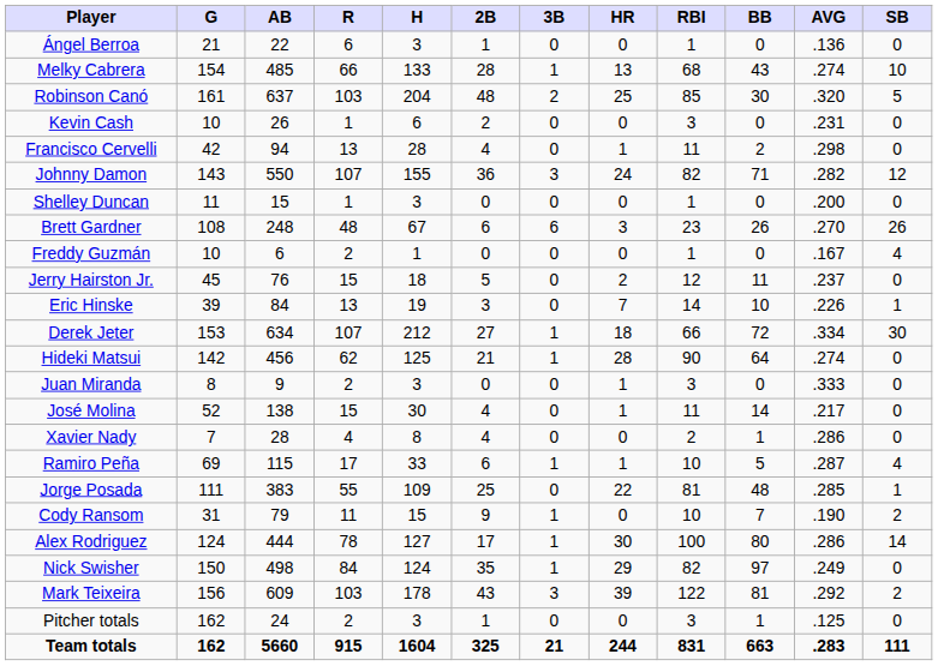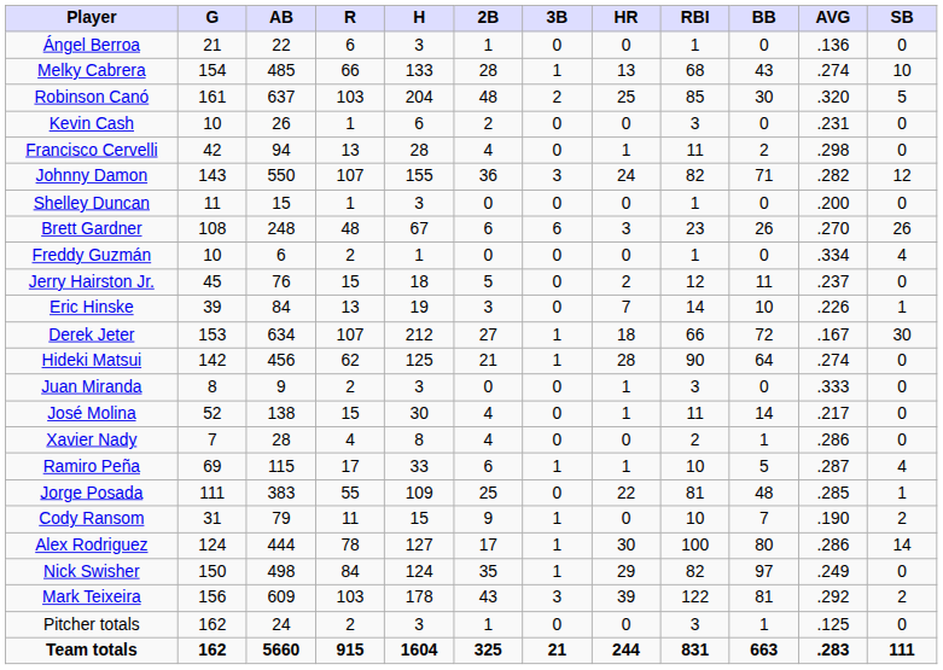 <table class="wikitable sortable">
 <tr>
 <th style="background:#ddf; width:15%;">Player</th>
 <th style="background:#ddf; width:6%;">G</th>
 <th style="background:#ddf; width:6%;">AB</th>
 <th style="background:#ddf; width:6%;">R</th>
 <th style="background:#ddf; width:6%;">H</th>
 <th style="background:#ddf; width:6%;">2B</th>
 <th style="background:#ddf; width:6%;">3B</th>
 <th style="background:#ddf; width:6%;">HR</th>
 <th style="background:#ddf; width:6%;">RBI</th>
 <th style="background:#ddf; width:6%;">BB</th>
 <th style="background:#ddf; width:6%;">AVG</th>
 <th style="background:#ddf; width:6%;">SB</th>
 </tr>
 <tr align=center>
 <td><a href='#'>Ángel Berroa</a></td>
 <td style="text-align:center">21</td>
 <td style="text-align:center">22</td>
 <td style="text-align:center">6</td>
 <td style="text-align:center">3</td>
 <td style="text-align:center">1</td>
 <td style="text-align:center">0</td>
 <td style="text-align:center">0</td>
 <td style="text-align:center">1</td>
 <td style="text-align:center">0</td>
 <td style="text-align:center">.136</td>
 <td style="text-align:center">0</td>
 </tr>
 <tr align=center>
 <td><a href='#'>Melky Cabrera</a></td>
 <td style="text-align:center">154</td>
 <td style="text-align:center">485</td>
 <td style="text-align:center">66</td>
 <td style="text-align:center">133</td>
 <td style="text-align:center">28</td>
 <td style="text-align:center">1</td>
 <td style="text-align:center">13</td>
 <td style="text-align:center">68</td>
 <td style="text-align:center">43</td>
 <td style="text-align:center">.274</td>
 <td style="text-align:center">10</td>
 </tr>
 <tr align=center>
 <td><a href='#'>Robinson Canó</a></td>
 <td style="text-align:center">161</td>
 <td style="text-align:center">637</td>
 <td style="text-align:center">103</td>
 <td style="text-align:center">204</td>
 <td style="text-align:center">48</td>
 <td style="text-align:center">2</td>
 <td style="text-align:center">25</td>
 <td style="text-align:center">85</td>
 <td style="text-align:center">30</td>
 <td style="text-align:center">.320</td>
 <td style="text-align:center">5</td>
 </tr>
 <tr align=center>
 <td><a href='#'>Kevin Cash</a></td>
 <td style="text-align:center">10</td>
 <td style="text-align:center">26</td>
 <td style="text-align:center">1</td>
 <td style="text-align:center">6</td>
 <td style="text-align:center">2</td>
 <td style="text-align:center">0</td>
 <td style="text-align:center">0</td>
 <td style="text-align:center">3</td>
 <td style="text-align:center">0</td>
 <td style="text-align:center">.231</td>
 <td style="text-align:center">0</td>
 </tr>
 <tr align=center>
 <td><a href='#'>Francisco Cervelli</a></td>
 <td style="text-align:center">42</td>
 <td style="text-align:center">94</td>
 <td style="text-align:center">13</td>
 <td style="text-align:center">28</td>
 <td style="text-align:center">4</td>
 <td style="text-align:center">0</td>
 <td style="text-align:center">1</td>
 <td style="text-align:center">11</td>
 <td style="text-align:center">2</td>
 <td style="text-align:center">.298</td>
 <td style="text-align:center">0</td>
 </tr>
 <tr align=center>
 <td><a href='#'>Johnny Damon</a></td>
 <td style="text-align:center">143</td>
 <td style="text-align:center">550</td>
 <td style="text-align:center">107</td>
 <td style="text-align:center">155</td>
 <td style="text-align:center">36</td>
 <td style="text-align:center">3</td>
 <td style="text-align:center">24</td>
 <td style="text-align:center">82</td>
 <td style="text-align:center">71</td>
 <td style="text-align:center">.282</td>
 <td style="text-align:center">12</td>
 </tr>
 <tr align=center>
 <td><a href='#'>Shelley Duncan</a></td>
 <td style="text-align:center">11</td>
 <td style="text-align:center">15</td>
 <td style="text-align:center">1</td>
 <td style="text-align:center">3</td>
 <td style="text-align:center">0</td>
 <td style="text-align:center">0</td>
 <td style="text-align:center">0</td>
 <td style="text-align:center">1</td>
 <td style="text-align:center">0</td>
 <td style="text-align:center">.200</td>
 <td style="text-align:center">0</td>
 </tr>
 <tr align=center>
 <td><a href='#'>Brett Gardner</a></td>
 <td style="text-align:center">108</td>
 <td style="text-align:center">248</td>
 <td style="text-align:center">48</td>
 <td style="text-align:center">67</td>
 <td style="text-align:center">6</td>
 <td style="text-align:center">6</td>
 <td style="text-align:center">3</td>
 <td style="text-align:center">23</td>
 <td style="text-align:center">26</td>
 <td style="text-align:center">.270</td>
 <td style="text-align:center">26</td>
 </tr>
 <tr align=center>
 <td><a href='#'>Freddy Guzmán</a></td>
 <td style="text-align:center">10</td>
 <td style="text-align:center">6</td>
 <td style="text-align:center">2</td>
 <td style="text-align:center">1</td>
 <td style="text-align:center">0</td>
 <td style="text-align:center">0</td>
 <td style="text-align:center">0</td>
 <td style="text-align:center">1</td>
 <td style="text-align:center">0</td>
-<td style="text-align:center">.167</td>
+<td style="text-align:center">.334</td>
 <td style="text-align:center">4</td>
 </tr>
 <tr align=center>
 <td><a href='#'>Jerry Hairston Jr.</a></td>
 <td style="text-align:center">45</td>
 <td style="text-align:center">76</td>
 <td style="text-align:center">15</td>
 <td style="text-align:center">18</td>
 <td style="text-align:center">5</td>
 <td style="text-align:center">0</td>
 <td style="text-align:center">2</td>
 <td style="text-align:center">12</td>
 <td style="text-align:center">11</td>
 <td style="text-align:center">.237</td>
 <td style="text-align:center">0</td>
 </tr>
 <tr align=center>
 <td><a href='#'>Eric Hinske</a></td>
 <td style="text-align:center">39</td>
 <td style="text-align:center">84</td>
 <td style="text-align:center">13</td>
 <td style="text-align:center">19</td>
 <td style="text-align:center">3</td>
 <td style="text-align:center">0</td>
 <td style="text-align:center">7</td>
 <td style="text-align:center">14</td>
 <td style="text-align:center">10</td>
 <td style="text-align:center">.226</td>
 <td style="text-align:center">1</td>
 </tr>
 <tr align=center>
 <td><a href='#'>Derek Jeter</a></td>
 <td style="text-align:center">153</td>
 <td style="text-align:center">634</td>
 <td style="text-align:center">107</td>
 <td style="text-align:center">212</td>
 <td style="text-align:center">27</td>
 <td style="text-align:center">1</td>
 <td style="text-align:center">18</td>
 <td style="text-align:center">66</td>
 <td style="text-align:center">72</td>
-<td style="text-align:center">.334</td>
+<td style="text-align:center">.167</td>
 <td style="text-align:center">30</td>
 </tr>
 <tr align=center>
 <td><a href='#'>Hideki Matsui</a></td>
 <td style="text-align:center">142</td>
 <td style="text-align:center">456</td>
 <td style="text-align:center">62</td>
 <td style="text-align:center">125</td>
 <td style="text-align:center">21</td>
 <td style="text-align:center">1</td>
 <td style="text-align:center">28</td>
 <td style="text-align:center">90</td>
 <td style="text-align:center">64</td>
 <td style="text-align:center">.274</td>
 <td style="text-align:center">0</td>
 </tr>
 <tr align=center>
 <td><a href='#'>Juan Miranda</a></td>
 <td style="text-align:center">8</td>
 <td style="text-align:center">9</td>
 <td style="text-align:center">2</td>
 <td style="text-align:center">3</td>
 <td style="text-align:center">0</td>
 <td style="text-align:center">0</td>
 <td style="text-align:center">1</td>
 <td style="text-align:center">3</td>
 <td style="text-align:center">0</td>
 <td style="text-align:center">.333</td>
 <td style="text-align:center">0</td>
 </tr>
 <tr align=center>
 <td><a href='#'>José Molina</a></td>
 <td style="text-align:center">52</td>
 <td style="text-align:center">138</td>
 <td style="text-align:center">15</td>
 <td style="text-align:center">30</td>
 <td style="text-align:center">4</td>
 <td style="text-align:center">0</td>
 <td style="text-align:center">1</td>
 <td style="text-align:center">11</td>
 <td style="text-align:center">14</td>
 <td style="text-align:center">.217</td>
 <td style="text-align:center">0</td>
 </tr>
 <tr align=center>
 <td><a href='#'>Xavier Nady</a></td>
 <td style="text-align:center">7</td>
 <td style="text-align:center">28</td>
 <td style="text-align:center">4</td>
 <td style="text-align:center">8</td>
 <td style="text-align:center">4</td>
 <td style="text-align:center">0</td>
 <td style="text-align:center">0</td>
 <td style="text-align:center">2</td>
 <td style="text-align:center">1</td>
 <td style="text-align:center">.286</td>
 <td style="text-align:center">0</td>
 </tr>
 <tr align=center>
 <td><a href='#'>Ramiro Peña</a></td>
 <td style="text-align:center">69</td>
 <td style="text-align:center">115</td>
 <td style="text-align:center">17</td>
 <td style="text-align:center">33</td>
 <td style="text-align:center">6</td>
 <td style="text-align:center">1</td>
 <td style="text-align:center">1</td>
 <td style="text-align:center">10</td>
 <td style="text-align:center">5</td>
 <td style="text-align:center">.287</td>
 <td style="text-align:center">4</td>
 </tr>
 <tr align=center>
 <td><a href='#'>Jorge Posada</a></td>
 <td style="text-align:center">111</td>
 <td style="text-align:center">383</td>
 <td style="text-align:center">55</td>
 <td style="text-align:center">109</td>
 <td style="text-align:center">25</td>
 <td style="text-align:center">0</td>
 <td style="text-align:center">22</td>
 <td style="text-align:center">81</td>
 <td style="text-align:center">48</td>
 <td style="text-align:center">.285</td>
 <td style="text-align:center">1</td>
 </tr>
 <tr align=center>
 <td><a href='#'>Cody Ransom</a></td>
 <td style="text-align:center">31</td>
 <td style="text-align:center">79</td>
 <td style="text-align:center">11</td>
 <td style="text-align:center">15</td>
 <td style="text-align:center">9</td>
 <td style="text-align:center">1</td>
 <td style="text-align:center">0</td>
 <td style="text-align:center">10</td>
 <td style="text-align:center">7</td>
 <td style="text-align:center">.190</td>
 <td style="text-align:center">2</td>
 </tr>
 <tr align=center>
 <td><a href='#'>Alex Rodriguez</a></td>
 <td style="text-align:center">124</td>
 <td style="text-align:center">444</td>
 <td style="text-align:center">78</td>
 <td style="text-align:center">127</td>
 <td style="text-align:center">17</td>
 <td style="text-align:center">1</td>
 <td style="text-align:center">30</td>
 <td style="text-align:center">100</td>
 <td style="text-align:center">80</td>
 <td style="text-align:center">.286</td>
 <td style="text-align:center">14</td>
 </tr>
 <tr align=center>
 <td><a href='#'>Nick Swisher</a></td>
 <td style="text-align:center">150</td>
 <td style="text-align:center">498</td>
 <td style="text-align:center">84</td>
 <td style="text-align:center">124</td>
 <td style="text-align:center">35</td>
 <td style="text-align:center">1</td>
 <td style="text-align:center">29</td>
 <td style="text-align:center">82</td>
 <td style="text-align:center">97</td>
 <td style="text-align:center">.249</td>
 <td style="text-align:center">0</td>
 </tr>
 <tr align=center>
 <td><a href='#'>Mark Teixeira</a></td>
 <td style="text-align:center">156</td>
 <td style="text-align:center">609</td>
 <td style="text-align:center">103</td>
 <td style="text-align:center">178</td>
 <td style="text-align:center">43</td>
 <td style="text-align:center">3</td>
 <td style="text-align:center">39</td>
 <td style="text-align:center">122</td>
 <td style="text-align:center">81</td>
 <td style="text-align:center">.292</td>
 <td style="text-align:center">2</td>
 </tr>
 <tr align=center>
 <td>Pitcher totals</td>
 <td>162</td>
 <td>24</td>
 <td>2</td>
 <td>3</td>
 <td>1</td>
 <td>0</td>
 <td>0</td>
 <td>3</td>
 <td>1</td>
 <td>.125</td>
 <td>0</td>
 </tr>
 <tr class="sortbottom" align=center>
 <td><strong>Team totals</strong></td>
 <td><strong>162</strong></td>
 <td><strong>5660</strong></td>
 <td><strong>915</strong></td>
 <td><strong>1604</strong></td>
 <td><strong>325</strong></td>
 <td><strong>21</strong></td>
 <td><strong>244</strong></td>
 <td><strong>831</strong></td>
 <td><strong>663</strong></td>
 <td><strong>.283</strong></td>
 <td><strong>111</strong></td>
 </tr>
 </table>
